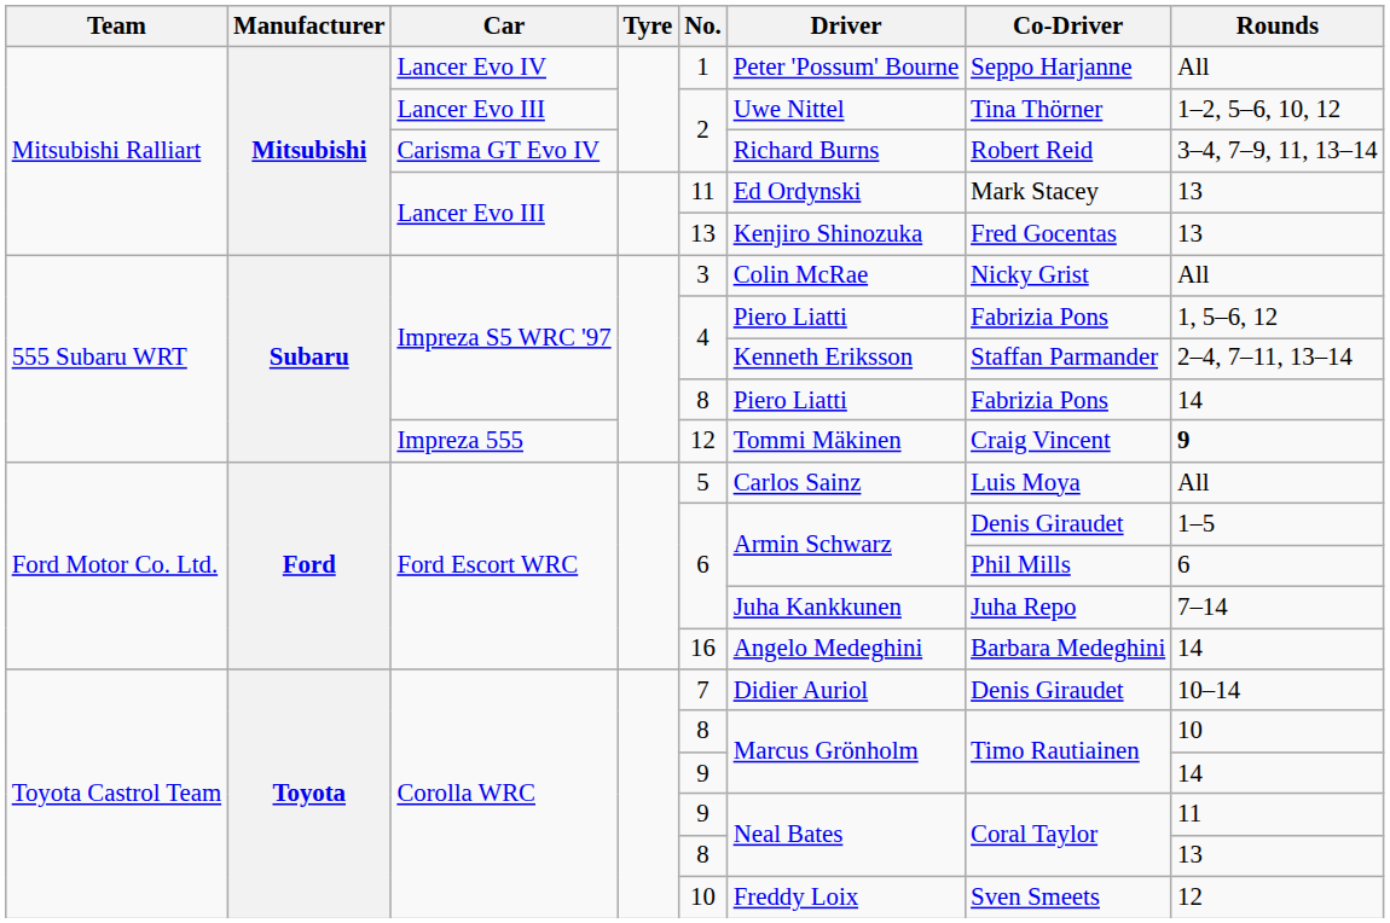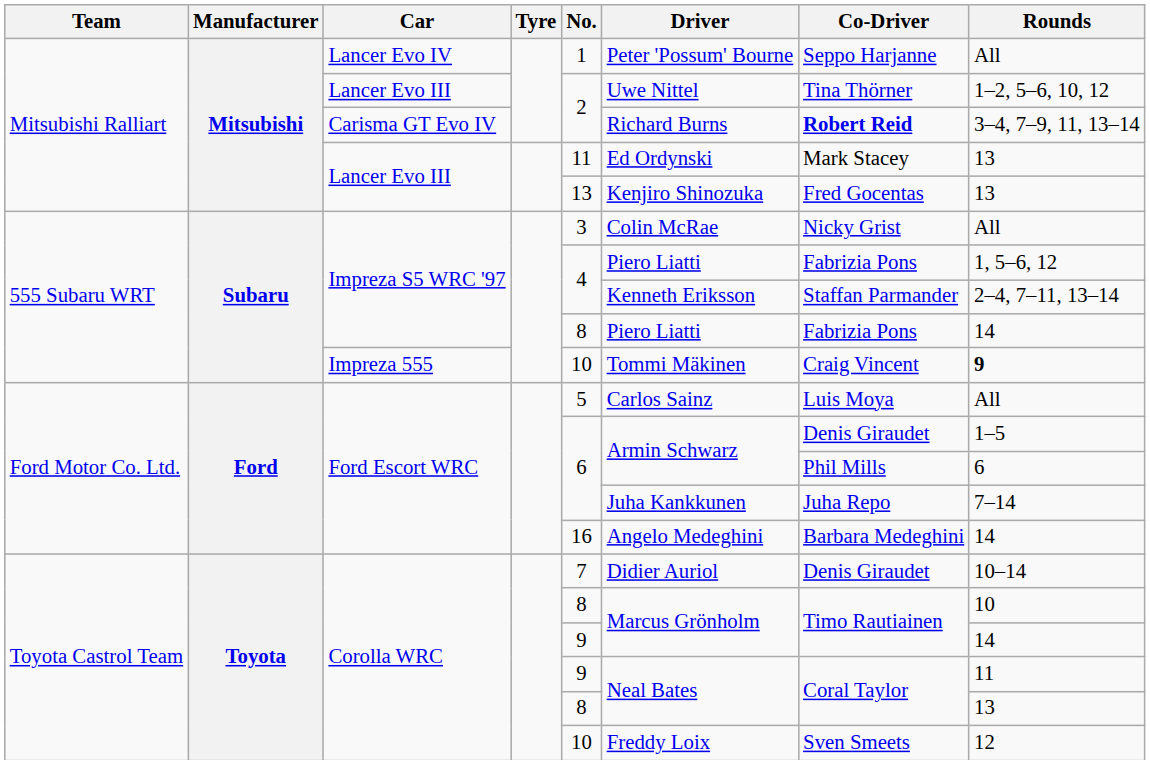 <table class="wikitable" style="font-size: 85%">
 <tr>
 <th>Team</th>
 <th>Manufacturer</th>
 <th>Car</th>
 <th>Tyre</th>
 <th>No.</th>
 <th>Driver</th>
 <th>Co-Driver</th>
 <th>Rounds</th>
 </tr>
 <tr>
 <td rowspan="5" nowrap=""> <a href='#'>Mitsubishi Ralliart</a></td>
 <th rowspan="5"><a href='#'>Mitsubishi</a></th>
 <td nowrap=""><a href='#'>Lancer Evo IV</a></td>
 <td rowspan="3" align="center"></td>
 <td align="center">1</td>
 <td> <a href='#'>Peter 'Possum' Bourne</a></td>
 <td nowrap> <a href='#'>Seppo Harjanne</a></td>
 <td>All</td>
 </tr>
 <tr>
 <td><a href='#'>Lancer Evo III</a></td>
 <td rowspan="2" align="center">2</td>
 <td> <a href='#'>Uwe Nittel</a></td>
 <td> <a href='#'>Tina Thörner</a></td>
 <td>1–2, 5–6, 10, 12</td>
 </tr>
 <tr>
 <td><a href='#'>Carisma GT Evo IV</a></td>
 <td> <a href='#'>Richard Burns</a></td>
-<td> <a href='#'>Robert Reid</a></td>
+<td><strong> <a href='#'>Robert Reid</a></strong></td>
 <td>3–4, 7–9, 11, 13–14</td>
 </tr>
 <tr>
 <td rowspan="2"><a href='#'>Lancer Evo III</a></td>
 <td rowspan="2" align="center"></td>
 <td align="center">11</td>
 <td> <a href='#'>Ed Ordynski</a></td>
 <td> Mark Stacey</td>
 <td>13</td>
 </tr>
 <tr>
 <td align="center">13</td>
 <td> <a href='#'>Kenjiro Shinozuka</a></td>
 <td> <a href='#'>Fred Gocentas</a></td>
 <td>13</td>
 </tr>
 <tr>
 <td rowspan="5"> <a href='#'>555 Subaru WRT</a></td>
 <th rowspan="5"><a href='#'>Subaru</a></th>
 <td rowspan="4"><a href='#'>Impreza S5 WRC '97</a></td>
 <td rowspan="5" align="center"></td>
 <td align="center">3</td>
 <td> <a href='#'>Colin McRae</a></td>
 <td> <a href='#'>Nicky Grist</a></td>
 <td>All</td>
 </tr>
 <tr>
 <td rowspan="2" align="center">4</td>
 <td> <a href='#'>Piero Liatti</a></td>
 <td> <a href='#'>Fabrizia Pons</a></td>
 <td>1, 5–6, 12</td>
 </tr>
 <tr>
 <td nowrap=""> <a href='#'>Kenneth Eriksson</a></td>
 <td> <a href='#'>Staffan Parmander</a></td>
 <td>2–4, 7–11, 13–14</td>
 </tr>
 <tr>
 <td align="center">8</td>
 <td> <a href='#'>Piero Liatti</a></td>
 <td> <a href='#'>Fabrizia Pons</a></td>
 <td>14</td>
 </tr>
 <tr>
 <td><a href='#'>Impreza 555</a></td>
-<td align="center">12</td>
+<td align="center">10</td>
 <td> <a href='#'>Tommi Mäkinen</a></td>
 <td> <a href='#'>Craig Vincent</a></td>
 <td><strong>9</strong></td>
 </tr>
 <tr>
 <td rowspan="5"> <a href='#'>Ford Motor Co. Ltd.</a></td>
 <th rowspan="5"><a href='#'>Ford</a></th>
 <td rowspan="5"><a href='#'>Ford Escort WRC</a></td>
 <td rowspan="5" align="center"></td>
 <td align="center">5</td>
 <td> <a href='#'>Carlos Sainz</a></td>
 <td> <a href='#'>Luis Moya</a></td>
 <td>All</td>
 </tr>
 <tr>
 <td rowspan="3" align="center">6</td>
 <td rowspan="2"> <a href='#'>Armin Schwarz</a></td>
 <td> <a href='#'>Denis Giraudet</a></td>
 <td>1–5</td>
 </tr>
 <tr>
 <td> <a href='#'>Phil Mills</a></td>
 <td>6</td>
 </tr>
 <tr>
 <td> <a href='#'>Juha Kankkunen</a></td>
 <td> <a href='#'>Juha Repo</a></td>
 <td>7–14</td>
 </tr>
 <tr>
 <td align="center">16</td>
 <td> <a href='#'>Angelo Medeghini</a></td>
 <td> <a href='#'>Barbara Medeghini</a></td>
 <td>14</td>
 </tr>
 <tr>
 <td rowspan="6"> <a href='#'>Toyota Castrol Team</a></td>
 <th rowspan="6"><a href='#'>Toyota</a></th>
 <td rowspan="6"><a href='#'>Corolla WRC</a></td>
 <td rowspan="6" align="center"></td>
 <td align="center">7</td>
 <td> <a href='#'>Didier Auriol</a></td>
 <td> <a href='#'>Denis Giraudet</a></td>
 <td>10–14</td>
 </tr>
 <tr>
 <td align="center">8</td>
 <td rowspan="2"> <a href='#'>Marcus Grönholm</a></td>
 <td rowspan="2"> <a href='#'>Timo Rautiainen</a></td>
 <td>10</td>
 </tr>
 <tr>
 <td align="center">9</td>
 <td>14</td>
 </tr>
 <tr>
 <td align="center">9</td>
 <td rowspan="2"> <a href='#'>Neal Bates</a></td>
 <td rowspan="2"> <a href='#'>Coral Taylor</a></td>
 <td>11</td>
 </tr>
 <tr>
 <td align="center">8</td>
 <td>13</td>
 </tr>
 <tr>
 <td align="center">10</td>
 <td> <a href='#'>Freddy Loix</a></td>
 <td> <a href='#'>Sven Smeets</a></td>
 <td>12</td>
 </tr>
 </table>
